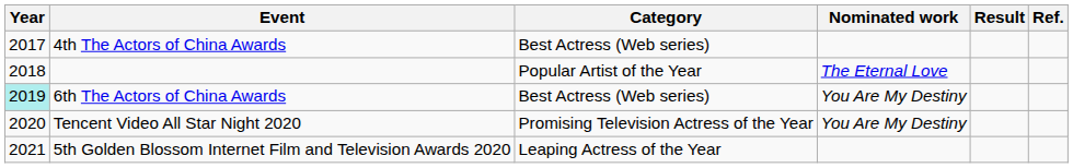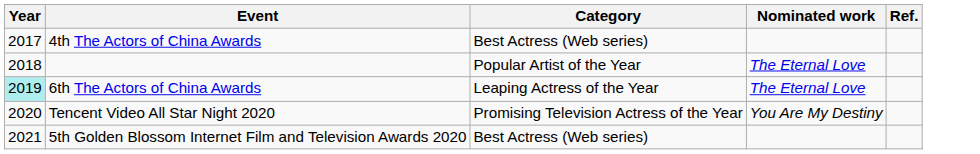 <table class="wikitable">
 <tr>
 <th>Year</th>
 <th>Event</th>
 <th>Category</th>
 <th>Nominated work</th>
-<th>Result</th>
 <th>Ref.</th>
 </tr>
 <tr>
 <td>2017</td>
 <td>4th <a href='#'>The Actors of China Awards</a></td>
 <td>Best Actress (Web series)</td>
-<td></td>
 <td></td>
 <td></td>
 </tr>
 <tr>
 <td>2018</td>
 <td></td>
 <td>Popular Artist of the Year</td>
 <td><em><a href='#'>The Eternal Love</a></em></td>
 <td></td>
-<td></td>
 </tr>
 <tr>
 <td style="background: paleturquoise;">2019</td>
 <td>6th <a href='#'>The Actors of China Awards</a></td>
-<td>Best Actress (Web series)</td>
-<td><em>You Are My Destiny</em></td>
-<td></td>
+<td>Leaping Actress of the Year</td>
+<td><em><a href='#'>The Eternal Love</a></em></td>
 <td></td>
 </tr>
 <tr>
 <td>2020</td>
 <td>Tencent Video All Star Night 2020</td>
 <td>Promising Television Actress of the Year</td>
 <td><em>You Are My Destiny</em></td>
 <td></td>
-<td></td>
 </tr>
 <tr>
 <td>2021</td>
 <td>5th Golden Blossom Internet Film and Television Awards 2020</td>
-<td>Leaping Actress of the Year</td>
-<td></td>
+<td>Best Actress (Web series)</td>
 <td></td>
 <td></td>
 </tr>
 </table>
